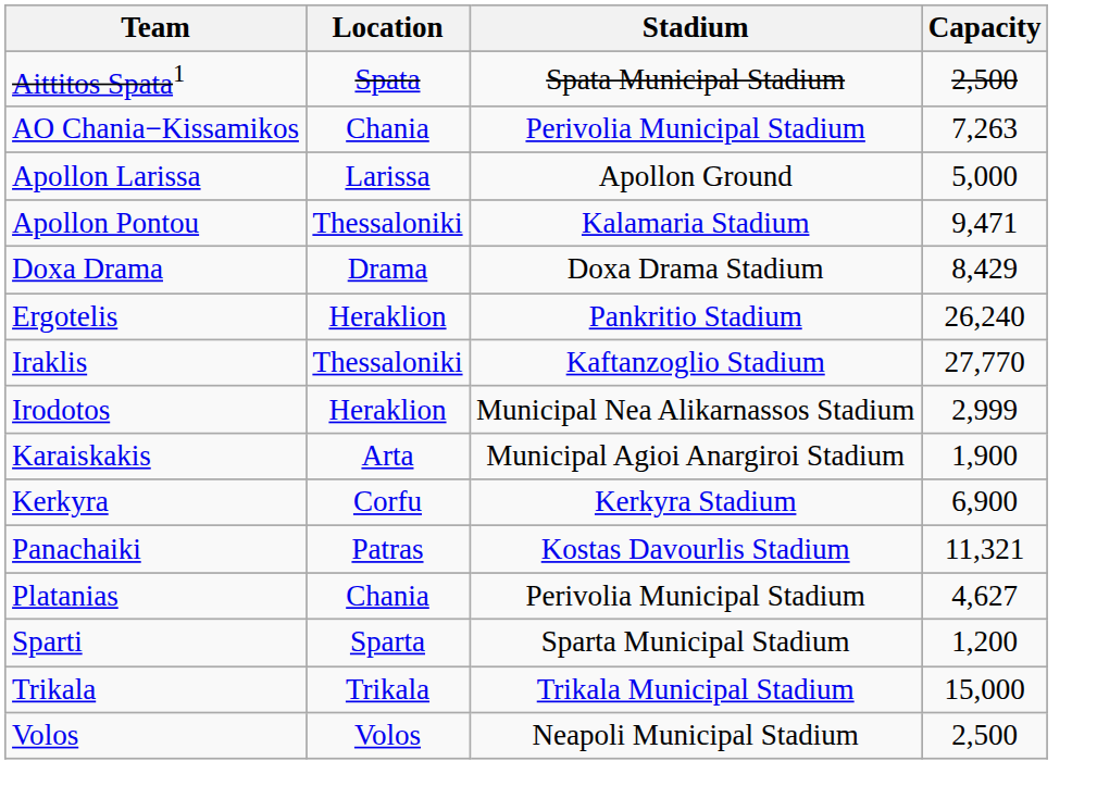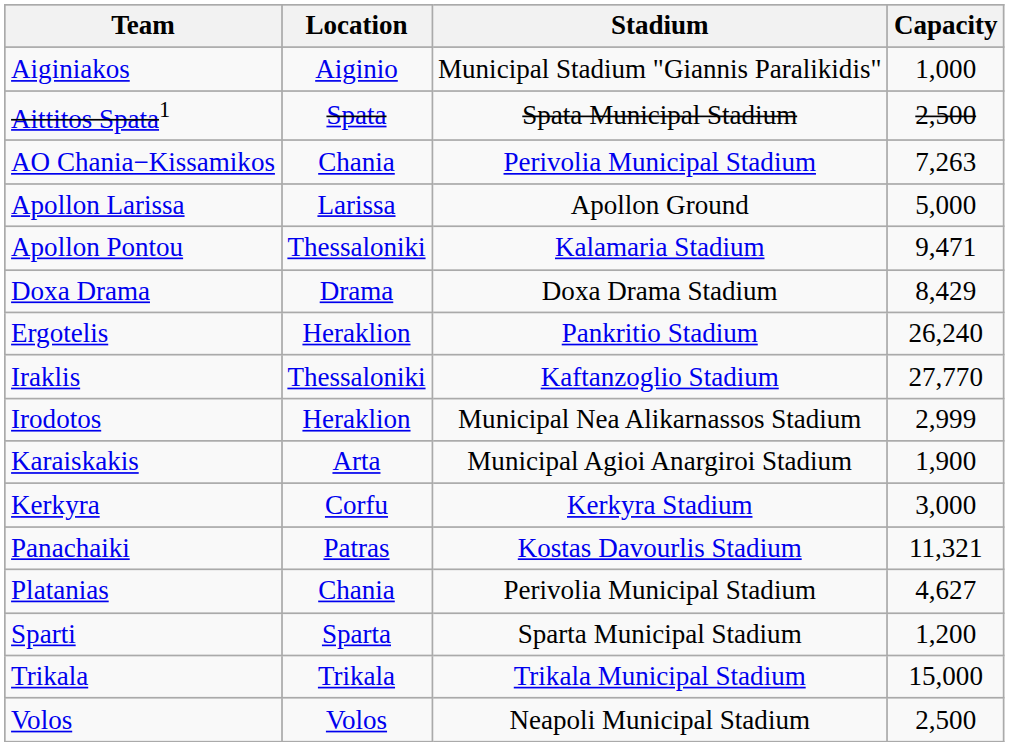 <table class="wikitable sortable" style="text-align:center;">
 <tr>
 <th>Team</th>
 <th>Location</th>
 <th>Stadium</th>
 <th>Capacity</th>
+</tr>
+<tr>
+<td style="text-align:left;"><a href='#'>Aiginiakos</a></td>
+<td><a href='#'>Aiginio</a></td>
+<td>Municipal Stadium "Giannis Paralikidis"</td>
+<td align="center">1,000</td>
 </tr>
 <tr>
 <td style="text-align:left;"><s><a href='#'>Aittitos Spata</a></s><sup>1</sup></td>
 <td><s><a href='#'>Spata</a></s></td>
 <td><s>Spata Municipal Stadium</s></td>
 <td align="center"><s> 2,500</s></td>
 </tr>
 <tr>
 <td style="text-align:left;"><a href='#'>AO Chania−Kissamikos</a></td>
 <td><a href='#'>Chania</a></td>
 <td><a href='#'>Perivolia Municipal Stadium</a></td>
 <td align="center">7,263</td>
 </tr>
 <tr>
 <td style="text-align:left;"><a href='#'>Apollon Larissa</a></td>
 <td><a href='#'>Larissa</a></td>
 <td>Apollon Ground</td>
 <td style="text-align:center;">5,000</td>
 </tr>
 <tr>
 <td style="text-align:left;"><a href='#'>Apollon Pontou</a></td>
 <td><a href='#'>Thessaloniki</a></td>
 <td><a href='#'>Kalamaria Stadium</a></td>
 <td align="center">9,471</td>
 </tr>
 <tr>
 <td style="text-align:left;"><a href='#'>Doxa Drama</a></td>
 <td><a href='#'>Drama</a></td>
 <td>Doxa Drama Stadium</td>
 <td align="center">8,429</td>
 </tr>
 <tr>
 <td style="text-align:left;"><a href='#'>Ergotelis</a></td>
 <td><a href='#'>Heraklion</a></td>
 <td><a href='#'>Pankritio Stadium</a></td>
 <td align="center">26,240</td>
 </tr>
 <tr>
 <td style="text-align:left;"><a href='#'>Iraklis</a></td>
 <td><a href='#'>Thessaloniki</a></td>
 <td><a href='#'>Kaftanzoglio Stadium</a></td>
 <td align="center">27,770</td>
 </tr>
 <tr>
 <td style="text-align:left;"><a href='#'>Irodotos</a></td>
 <td><a href='#'>Heraklion</a></td>
 <td>Municipal Nea Alikarnassos Stadium</td>
 <td align="center">2,999</td>
 </tr>
 <tr>
 <td style="text-align:left;"><a href='#'>Karaiskakis</a></td>
 <td><a href='#'>Arta</a></td>
 <td>Municipal Agioi Anargiroi Stadium</td>
 <td align="center">1,900</td>
 </tr>
 <tr>
 <td style="text-align:left;"><a href='#'>Kerkyra</a></td>
 <td><a href='#'>Corfu</a></td>
 <td><a href='#'>Kerkyra Stadium</a></td>
-<td align="center">6,900</td>
+<td align="center">3,000</td>
 </tr>
 <tr>
 <td style="text-align:left;"><a href='#'>Panachaiki</a></td>
 <td><a href='#'>Patras</a></td>
 <td><a href='#'>Kostas Davourlis Stadium</a></td>
 <td align="center">11,321</td>
 </tr>
 <tr>
 <td style="text-align:left;"><a href='#'>Platanias</a></td>
 <td><a href='#'>Chania</a></td>
 <td>Perivolia Municipal Stadium</td>
 <td align="center">4,627</td>
 </tr>
 <tr>
 <td style="text-align:left;"><a href='#'>Sparti</a></td>
 <td><a href='#'>Sparta</a></td>
 <td>Sparta Municipal Stadium</td>
 <td align="center">1,200</td>
 </tr>
 <tr>
 <td style="text-align:left;"><a href='#'>Trikala</a></td>
 <td><a href='#'>Trikala</a></td>
 <td><a href='#'>Trikala Municipal Stadium</a></td>
 <td align="center">15,000</td>
 </tr>
 <tr>
 <td style="text-align:left;"><a href='#'>Volos</a></td>
 <td><a href='#'>Volos</a></td>
 <td>Neapoli Municipal Stadium</td>
 <td align="center">2,500</td>
 </tr>
 </table>
